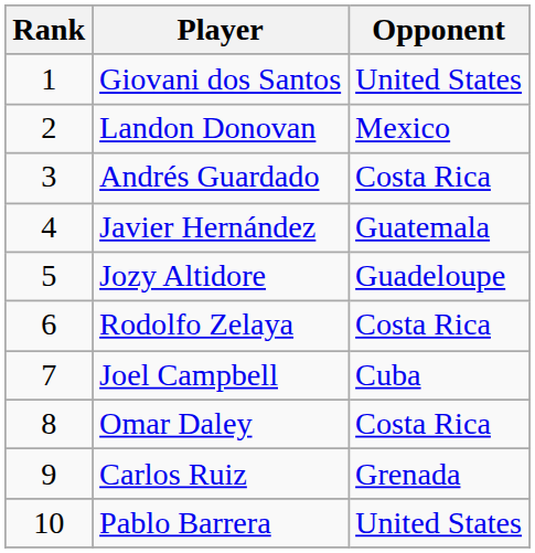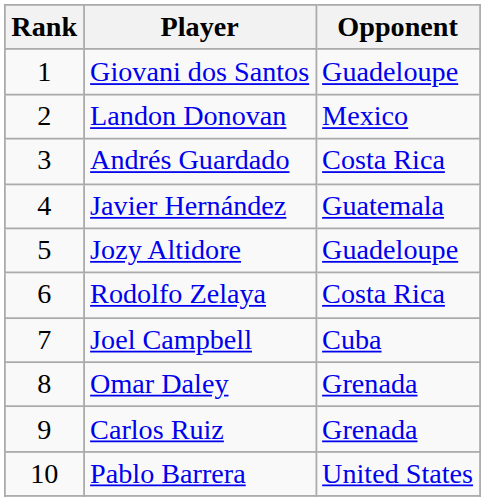 <table class="wikitable">
 <tr>
 <th>Rank</th>
 <th>Player</th>
 <th>Opponent</th>
 </tr>
 <tr>
 <td align=center>1</td>
 <td> <a href='#'>Giovani dos Santos</a></td>
-<td> <a href='#'>United States</a></td>
+<td> <a href='#'>Guadeloupe</a></td>
 </tr>
 <tr>
 <td align=center>2</td>
 <td> <a href='#'>Landon Donovan</a></td>
 <td> <a href='#'>Mexico</a></td>
 </tr>
 <tr>
 <td align=center>3</td>
 <td> <a href='#'>Andrés Guardado</a></td>
 <td> <a href='#'>Costa Rica</a></td>
 </tr>
 <tr>
 <td align=center>4</td>
 <td> <a href='#'>Javier Hernández</a></td>
 <td> <a href='#'>Guatemala</a></td>
 </tr>
 <tr>
 <td align=center>5</td>
 <td> <a href='#'>Jozy Altidore</a></td>
 <td> <a href='#'>Guadeloupe</a></td>
 </tr>
 <tr>
 <td align=center>6</td>
 <td> <a href='#'>Rodolfo Zelaya</a></td>
 <td> <a href='#'>Costa Rica</a></td>
 </tr>
 <tr>
 <td align=center>7</td>
 <td> <a href='#'>Joel Campbell</a></td>
 <td> <a href='#'>Cuba</a></td>
 </tr>
 <tr>
 <td align=center>8</td>
 <td> <a href='#'>Omar Daley</a></td>
-<td> <a href='#'>Costa Rica</a></td>
+<td> <a href='#'>Grenada</a></td>
 </tr>
 <tr>
 <td align=center>9</td>
 <td> <a href='#'>Carlos Ruiz</a></td>
 <td> <a href='#'>Grenada</a></td>
 </tr>
 <tr>
 <td align=center>10</td>
 <td> <a href='#'>Pablo Barrera</a></td>
 <td> <a href='#'>United States</a></td>
 </tr>
 </table>
